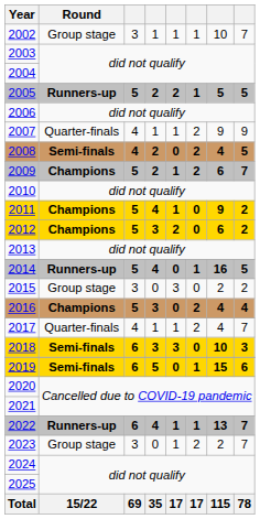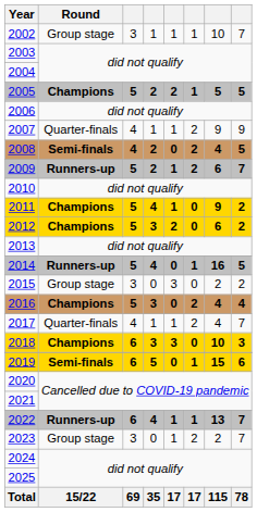 <table class="wikitable" style="text-align: center;">
 <tr>
 <th>Year</th>
 <th>Round</th>
 <th></th>
 <th></th>
 <th></th>
 <th></th>
 <th></th>
 <th></th>
 </tr>
 <tr>
 <td> <a href='#'>2002</a></td>
 <td>Group stage</td>
 <td>3</td>
 <td>1</td>
 <td>1</td>
 <td>1</td>
 <td>10</td>
 <td>7</td>
 </tr>
 <tr>
 <td> <a href='#'>2003</a></td>
 <td rowspan=2 colspan=7><em>did not qualify</em></td>
 </tr>
 <tr>
 <td> <a href='#'>2004</a></td>
 </tr>
 <tr bgcolor=silver>
 <td> <a href='#'>2005</a></td>
-<td><strong>Runners-up</strong></td>
+<td><strong>Champions</strong></td>
 <td><strong>5</strong></td>
 <td><strong>2</strong></td>
 <td><strong>2</strong></td>
 <td><strong>1</strong></td>
 <td><strong>5</strong></td>
 <td><strong>5</strong></td>
 </tr>
 <tr>
 <td> <a href='#'>2006</a></td>
 <td colspan=7><em>did not qualify</em></td>
 </tr>
 <tr>
 <td> <a href='#'>2007</a></td>
 <td>Quarter-finals</td>
 <td>4</td>
 <td>1</td>
 <td>1</td>
 <td>2</td>
 <td>9</td>
 <td>9</td>
 </tr>
 <tr style="background:#c96;">
 <td> <a href='#'>2008</a></td>
 <td><strong>Semi-finals</strong></td>
 <td><strong>4</strong></td>
 <td><strong>2</strong></td>
 <td><strong>0</strong></td>
 <td><strong>2</strong></td>
 <td><strong>4</strong></td>
 <td><strong>5</strong></td>
 </tr>
 <tr bgcolor=silver>
 <td> <a href='#'>2009</a></td>
-<td><strong>Champions</strong></td>
+<td><strong>Runners-up</strong></td>
 <td><strong>5</strong></td>
 <td><strong>2</strong></td>
 <td><strong>1</strong></td>
 <td><strong>2</strong></td>
 <td><strong>6</strong></td>
 <td><strong>7</strong></td>
 </tr>
 <tr>
 <td> <a href='#'>2010</a></td>
 <td rowspan=1 colspan=7><em>did not qualify</em></td>
 </tr>
 <tr style="background:gold;">
 <td> <a href='#'>2011</a></td>
 <td><strong>Champions</strong></td>
 <td><strong>5</strong></td>
 <td><strong>4</strong></td>
 <td><strong>1</strong></td>
 <td><strong>0</strong></td>
 <td><strong>9</strong></td>
 <td><strong>2</strong></td>
 </tr>
 <tr style="background:gold;">
 <td> <a href='#'>2012</a></td>
 <td><strong>Champions</strong></td>
 <td><strong>5</strong></td>
 <td><strong>3</strong></td>
 <td><strong>2</strong></td>
 <td><strong>0</strong></td>
 <td><strong>6</strong></td>
 <td><strong>2</strong></td>
 </tr>
 <tr>
 <td> <a href='#'>2013</a></td>
 <td colspan=7><em>did not qualify</em></td>
 </tr>
 <tr bgcolor=silver>
 <td> <a href='#'>2014</a></td>
 <td><strong>Runners-up</strong></td>
 <td><strong>5</strong></td>
 <td><strong>4</strong></td>
 <td><strong>0</strong></td>
 <td><strong>1</strong></td>
 <td><strong>16</strong></td>
 <td><strong>5</strong></td>
 </tr>
 <tr>
 <td> <a href='#'>2015</a></td>
 <td>Group stage</td>
 <td>3</td>
 <td>0</td>
 <td>3</td>
 <td>0</td>
 <td>2</td>
 <td>2</td>
 </tr>
 <tr style="background:#c96;">
 <td> <a href='#'>2016</a></td>
 <td><strong>Champions</strong></td>
 <td><strong>5</strong></td>
 <td><strong>3</strong></td>
 <td><strong>0</strong></td>
 <td><strong>2</strong></td>
 <td><strong>4</strong></td>
 <td><strong>4</strong></td>
 </tr>
 <tr>
 <td> <a href='#'>2017</a></td>
 <td>Quarter-finals</td>
 <td>4</td>
 <td>1</td>
 <td>1</td>
 <td>2</td>
 <td>4</td>
 <td>7</td>
 </tr>
 <tr style="background:gold;">
 <td> <a href='#'>2018</a></td>
-<td><strong>Semi-finals</strong></td>
+<td><strong>Champions</strong></td>
 <td><strong>6</strong></td>
 <td><strong>3</strong></td>
 <td><strong>3</strong></td>
 <td><strong>0</strong></td>
 <td><strong>10</strong></td>
 <td><strong>3</strong></td>
 </tr>
 <tr>
 </tr>
 <tr style="background:gold;">
 <td> <a href='#'>2019</a></td>
 <td><strong>Semi-finals</strong></td>
 <td><strong>6</strong></td>
 <td><strong>5</strong></td>
 <td><strong>0</strong></td>
 <td><strong>1</strong></td>
 <td><strong>15</strong></td>
 <td><strong>6</strong></td>
 </tr>
 <tr>
 <td> <a href='#'>2020</a></td>
 <td rowspan=2 colspan=8><em>Cancelled due to <a href='#'>COVID-19 pandemic</a></em></td>
 </tr>
 <tr>
 <td> <a href='#'>2021</a></td>
 </tr>
 <tr bgcolor=silver>
 <td> <a href='#'>2022</a></td>
 <td><strong>Runners-up</strong></td>
 <td><strong>6</strong></td>
 <td><strong>4</strong></td>
 <td><strong>1</strong></td>
 <td><strong>1</strong></td>
 <td><strong>13</strong></td>
 <td><strong>7</strong></td>
 </tr>
 <tr>
 <td> <a href='#'>2023</a></td>
 <td>Group stage</td>
 <td>3</td>
 <td>0</td>
 <td>1</td>
 <td>2</td>
 <td>2</td>
 <td>7</td>
 </tr>
 <tr>
 <td> <a href='#'>2024</a></td>
 <td colspan=7 rowspan=2><em>did not qualify</em></td>
 </tr>
 <tr>
 <td> <a href='#'>2025</a></td>
 </tr>
 <tr>
 <th>Total</th>
 <th>15/22</th>
 <th>69</th>
 <th>35</th>
 <th>17</th>
 <th>17</th>
 <th>115</th>
 <th>78</th>
 </tr>
 </table>
